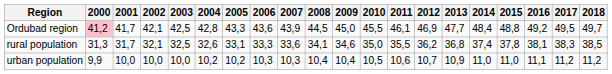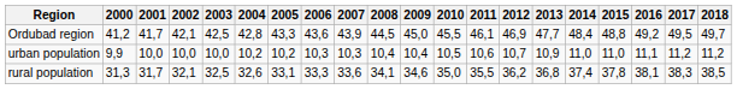 <table class="wikitable">
 <tr>
 <th>Region</th>
 <th>2000</th>
 <th>2001</th>
 <th>2002</th>
 <th>2003</th>
 <th>2004</th>
 <th>2005</th>
 <th>2006</th>
 <th>2007</th>
 <th>2008</th>
 <th>2009</th>
 <th>2010</th>
 <th>2011</th>
 <th>2012</th>
 <th>2013</th>
 <th>2014</th>
 <th>2015</th>
 <th>2016</th>
 <th>2017</th>
 <th>2018</th>
 </tr>
 <tr>
 <td>Ordubad region</td>
-<td style="background: pink;">41,2</td>
+<td>41,2</td>
 <td>41,7</td>
 <td>42,1</td>
 <td>42,5</td>
 <td>42,8</td>
 <td>43,3</td>
 <td>43,6</td>
 <td>43,9</td>
 <td>44,5</td>
 <td>45,0</td>
 <td>45,5</td>
 <td>46,1</td>
 <td>46,9</td>
 <td>47,7</td>
 <td>48,4</td>
 <td>48,8</td>
 <td>49,2</td>
 <td>49,5</td>
 <td>49,7</td>
+</tr>
+<tr>
+<td>urban population</td>
+<td>9,9</td>
+<td>10,0</td>
+<td>10,0</td>
+<td>10,0</td>
+<td>10,2</td>
+<td>10,2</td>
+<td>10,3</td>
+<td>10,3</td>
+<td>10,4</td>
+<td>10,4</td>
+<td>10,5</td>
+<td>10,6</td>
+<td>10,7</td>
+<td>10,9</td>
+<td>11,0</td>
+<td>11,0</td>
+<td>11,1</td>
+<td>11,2</td>
+<td>11,2</td>
 </tr>
 <tr>
 <td>rural population</td>
 <td>31,3</td>
 <td>31,7</td>
 <td>32,1</td>
 <td>32,5</td>
 <td>32,6</td>
 <td>33,1</td>
 <td>33,3</td>
 <td>33,6</td>
 <td>34,1</td>
 <td>34,6</td>
 <td>35,0</td>
 <td>35,5</td>
 <td>36,2</td>
 <td>36,8</td>
 <td>37,4</td>
 <td>37,8</td>
 <td>38,1</td>
 <td>38,3</td>
 <td>38,5</td>
 </tr>
-<tr>
-<td>urban population</td>
-<td>9,9</td>
-<td>10,0</td>
-<td>10,0</td>
-<td>10,0</td>
-<td>10,2</td>
-<td>10,2</td>
-<td>10,3</td>
-<td>10,3</td>
-<td>10,4</td>
-<td>10,4</td>
-<td>10,5</td>
-<td>10,6</td>
-<td>10,7</td>
-<td>10,9</td>
-<td>11,0</td>
-<td>11,0</td>
-<td>11,1</td>
-<td>11,2</td>
-<td>11,2</td>
-</tr>
 </table>
